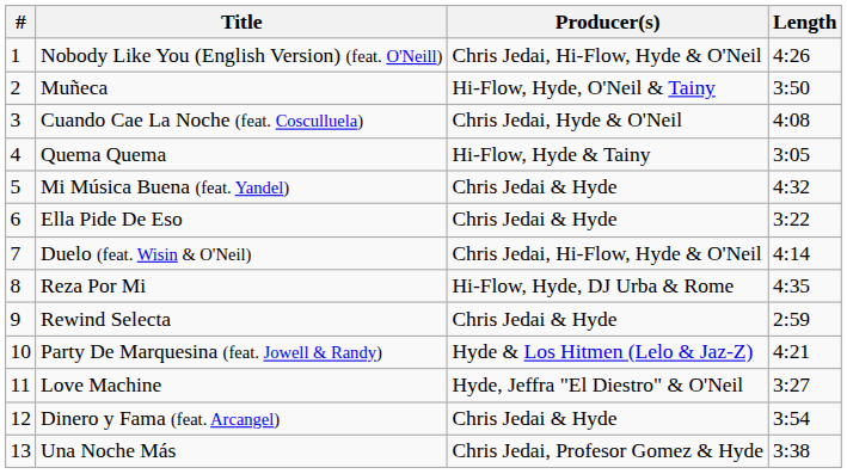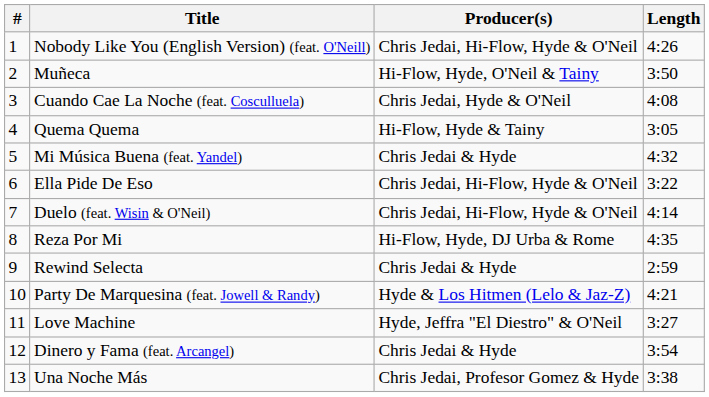 <table class="wikitable sortable">
 <tr>
 <th>#</th>
 <th>Title</th>
 <th>Producer(s)</th>
 <th>Length</th>
 </tr>
 <tr>
 <td>1</td>
 <td>Nobody Like You (English Version) <small>(feat. <a href='#'>O'Neill</a>)</small></td>
 <td>Chris Jedai, Hi-Flow, Hyde & O'Neil</td>
 <td>4:26</td>
 </tr>
 <tr>
 <td>2</td>
 <td>Muñeca</td>
 <td>Hi-Flow, Hyde, O'Neil & <a href='#'>Tainy</a></td>
 <td>3:50</td>
 </tr>
 <tr>
 <td>3</td>
 <td>Cuando Cae La Noche  <small>(feat. <a href='#'>Cosculluela</a>)</small></td>
 <td>Chris Jedai, Hyde & O'Neil</td>
 <td>4:08</td>
 </tr>
 <tr>
 <td>4</td>
 <td>Quema Quema</td>
 <td>Hi-Flow, Hyde & Tainy</td>
 <td>3:05</td>
 </tr>
 <tr>
 <td>5</td>
 <td>Mi Música Buena <small>(feat. <a href='#'>Yandel</a>)</small></td>
 <td>Chris Jedai & Hyde</td>
 <td>4:32</td>
 </tr>
 <tr>
 <td>6</td>
 <td>Ella Pide De Eso</td>
-<td>Chris Jedai & Hyde</td>
+<td>Chris Jedai, Hi-Flow, Hyde & O'Neil</td>
 <td>3:22</td>
 </tr>
 <tr>
 <td>7</td>
 <td>Duelo  <small>(feat. <a href='#'>Wisin</a> & O'Neil)</small></td>
 <td>Chris Jedai, Hi-Flow, Hyde & O'Neil</td>
 <td>4:14</td>
 </tr>
 <tr>
 <td>8</td>
 <td>Reza Por Mi</td>
 <td>Hi-Flow, Hyde, DJ Urba & Rome</td>
 <td>4:35</td>
 </tr>
 <tr>
 <td>9</td>
 <td>Rewind Selecta</td>
 <td>Chris Jedai & Hyde</td>
 <td>2:59</td>
 </tr>
 <tr>
 <td>10</td>
 <td>Party De Marquesina <small>(feat. <a href='#'>Jowell & Randy</a>)</small></td>
 <td>Hyde & <a href='#'>Los Hitmen (Lelo & Jaz-Z)</a></td>
 <td>4:21</td>
 </tr>
 <tr>
 <td>11</td>
 <td>Love Machine</td>
 <td>Hyde, Jeffra "El Diestro" & O'Neil</td>
 <td>3:27</td>
 </tr>
 <tr>
 <td>12</td>
 <td>Dinero y Fama  <small>(feat. <a href='#'>Arcangel</a>)</small></td>
 <td>Chris Jedai & Hyde</td>
 <td>3:54</td>
 </tr>
 <tr>
 <td>13</td>
 <td>Una Noche Más</td>
 <td>Chris Jedai, Profesor Gomez & Hyde</td>
 <td>3:38</td>
 </tr>
 </table>
